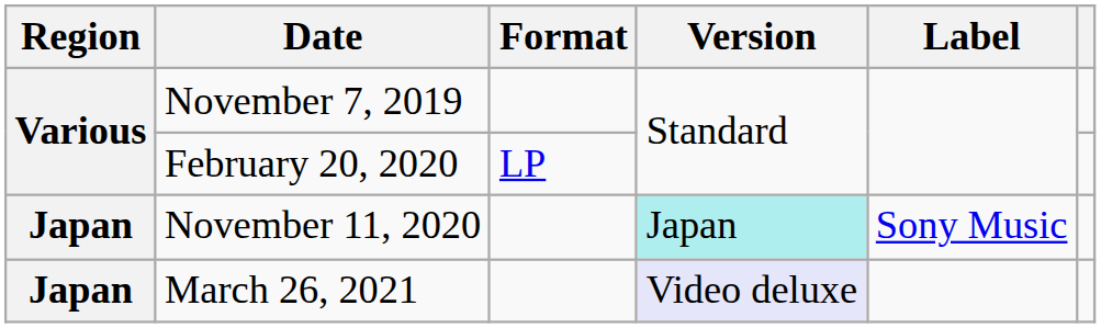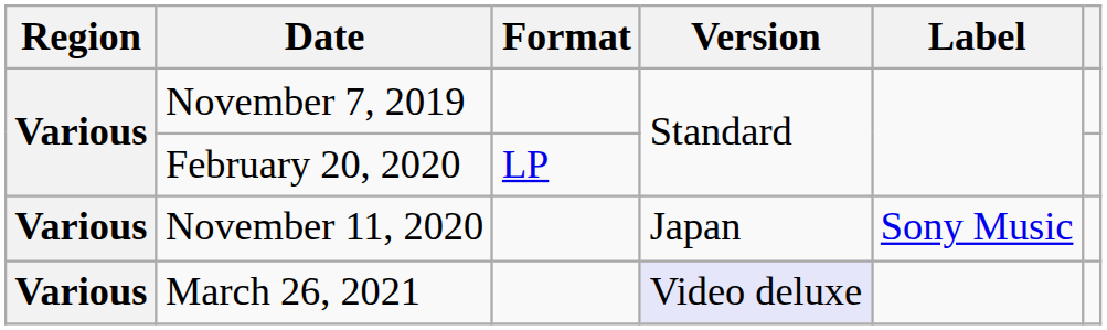 <table class="wikitable plainrowheaders">
 <tr>
 <th scope="col">Region</th>
 <th scope="col">Date</th>
 <th scope="col">Format</th>
 <th scope="col">Version</th>
 <th scope="col">Label</th>
 <th scope="col"></th>
 </tr>
 <tr>
 <th scope="row" rowspan="2">Various</th>
 <td>November 7, 2019</td>
 <td></td>
 <td rowspan="2">Standard</td>
 <td rowspan="2"></td>
 <td align="center"></td>
 </tr>
 <tr>
 <td>February 20, 2020</td>
 <td><a href='#'>LP</a></td>
 <td align="center"></td>
 </tr>
 <tr>
-<th scope="row">Japan</th>
+<th scope="row">Various</th>
 <td>November 11, 2020</td>
 <td></td>
-<td style="background: paleturquoise;">Japan</td>
+<td>Japan</td>
 <td><a href='#'>Sony Music</a></td>
 <td style="text-align:center;"></td>
 </tr>
 <tr>
-<th scope="row">Japan</th>
+<th scope="row">Various</th>
 <td>March 26, 2021</td>
 <td></td>
 <td style="background: lavender;">Video deluxe</td>
 <td></td>
 <td align="center"></td>
 </tr>
 </table>
